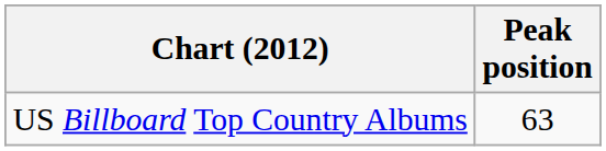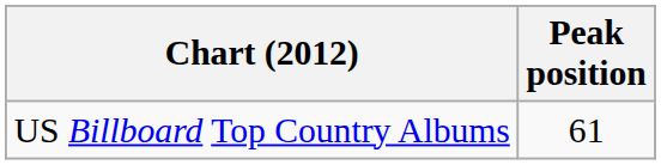 <table class="wikitable sortable">
 <tr>
 <th>Chart (2012)</th>
 <th>Peak<br>position</th>
 </tr>
 <tr>
 <td>US <em><a href='#'>Billboard</a></em> <a href='#'>Top Country Albums</a></td>
-<td align="center">63</td>
+<td align="center">61</td>
 </tr>
 </table>
